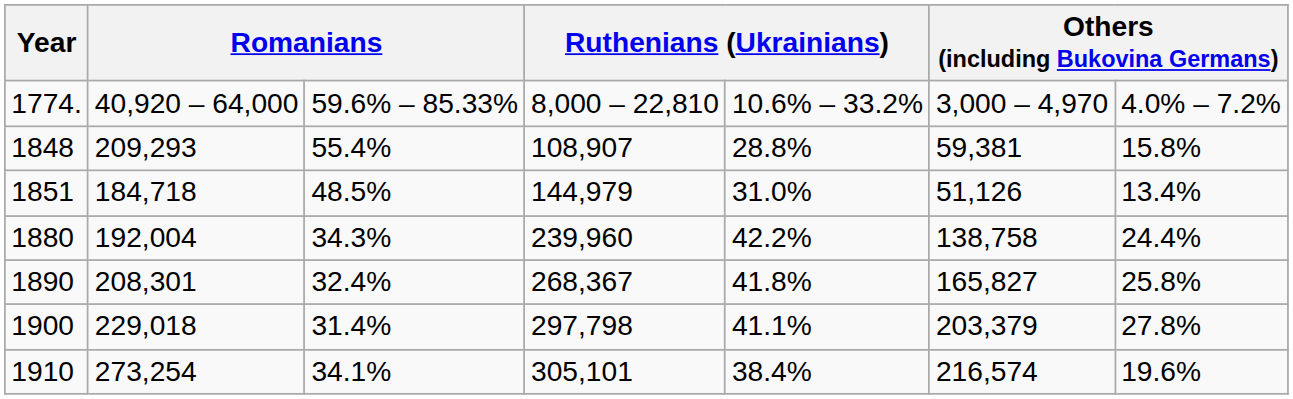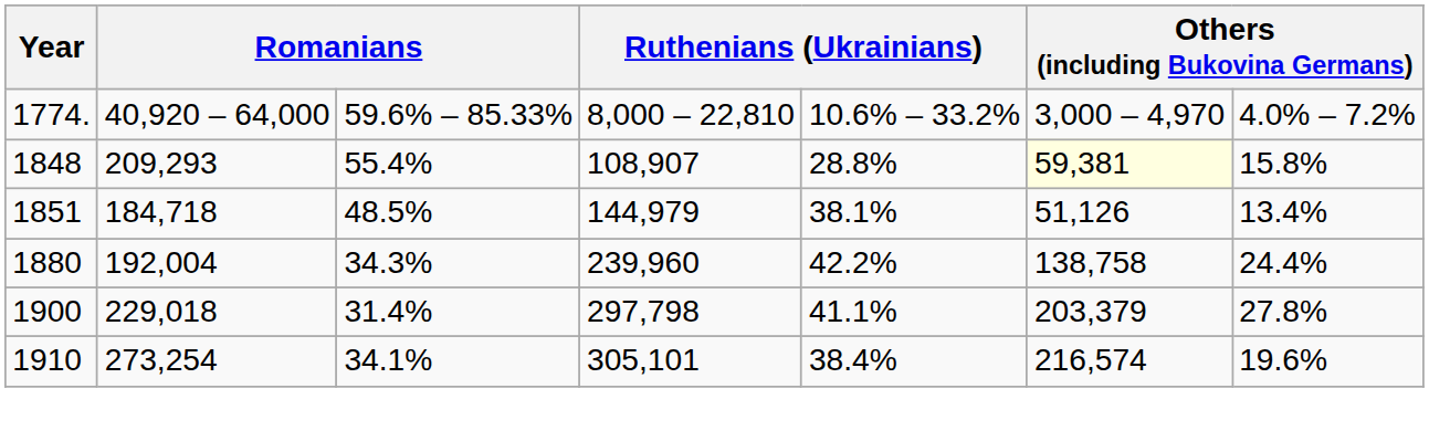 <table class="wikitable">
 <tr>
 <th>Year</th>
 <th colspan=2><a href='#'>Romanians</a></th>
 <th colspan=2><a href='#'>Ruthenians</a> (<a href='#'>Ukrainians</a>)</th>
 <th colspan=2>Others<br><small>(including <a href='#'>Bukovina Germans</a>)</small></th>
 </tr>
 <tr>
 <td>1774.</td>
 <td>40,920 – 64,000</td>
 <td>59.6% – 85.33%</td>
 <td>8,000 – 22,810</td>
 <td>10.6% – 33.2%</td>
 <td>3,000 – 4,970</td>
 <td>4.0% – 7.2%</td>
 </tr>
 <tr>
 <td>1848</td>
 <td>209,293</td>
 <td>55.4%</td>
 <td>108,907</td>
 <td>28.8%</td>
-<td>59,381</td>
+<td style="background: lightyellow;">59,381</td>
 <td>15.8%</td>
 </tr>
 <tr>
 <td>1851</td>
 <td>184,718</td>
 <td>48.5%</td>
 <td>144,979</td>
-<td>31.0%</td>
+<td>38.1%</td>
 <td>51,126</td>
 <td>13.4%</td>
 </tr>
 <tr>
 <td>1880</td>
 <td>192,004</td>
 <td>34.3%</td>
 <td>239,960</td>
 <td>42.2%</td>
 <td>138,758</td>
 <td>24.4%</td>
-</tr>
-<tr>
-<td>1890</td>
-<td>208,301</td>
-<td>32.4%</td>
-<td>268,367</td>
-<td>41.8%</td>
-<td>165,827</td>
-<td>25.8%</td>
 </tr>
 <tr>
 <td>1900</td>
 <td>229,018</td>
 <td>31.4%</td>
 <td>297,798</td>
 <td>41.1%</td>
 <td>203,379</td>
 <td>27.8%</td>
 </tr>
 <tr>
 <td>1910</td>
 <td>273,254</td>
 <td>34.1%</td>
 <td>305,101</td>
 <td>38.4%</td>
 <td>216,574</td>
 <td>19.6%</td>
 </tr>
 </table>
